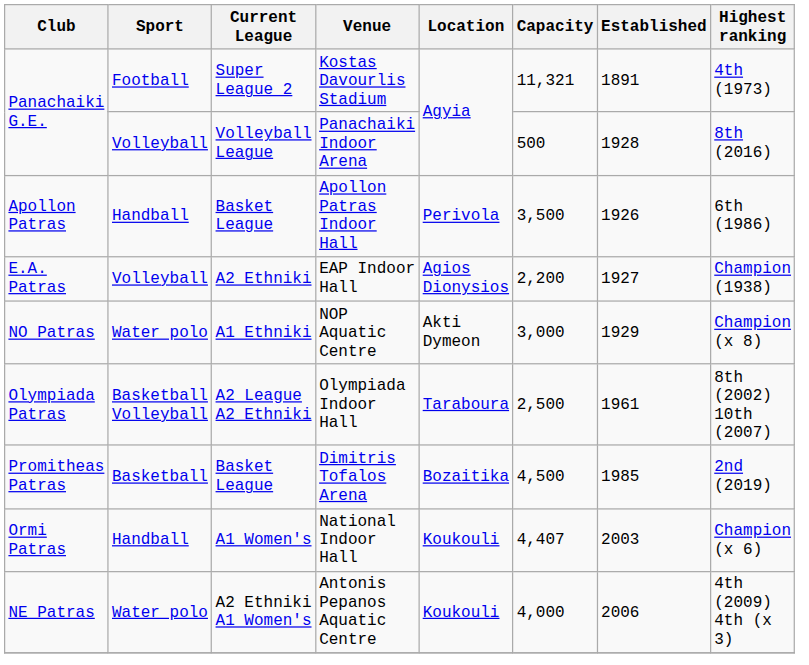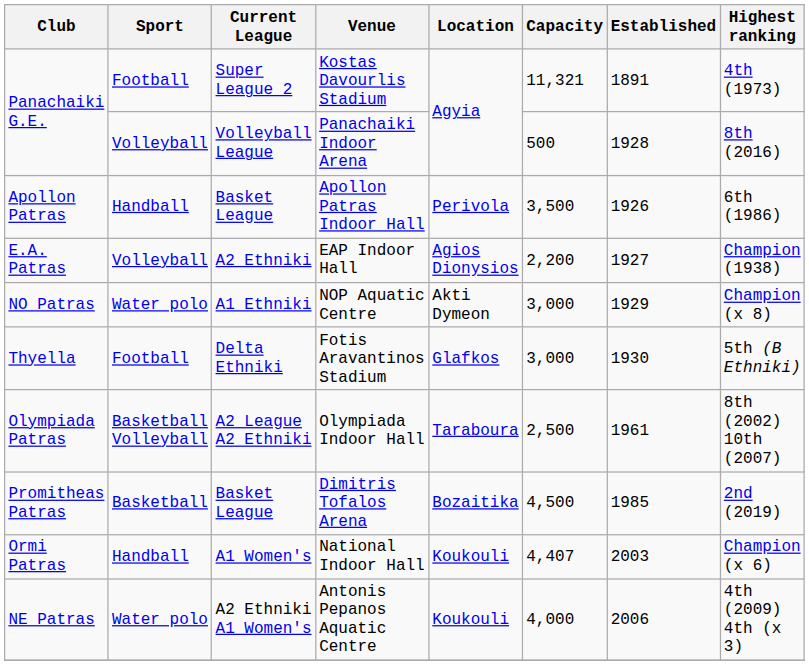 <table class="wikitable">
 <tr>
 <th width=170>Club</th>
 <th>Sport</th>
 <th>Current League</th>
 <th>Venue</th>
 <th>Location</th>
 <th>Capacity</th>
 <th>Established</th>
 <th>Highest ranking</th>
 </tr>
 <tr>
 <td rowspan=2><a href='#'>Panachaiki G.E.</a></td>
 <td><a href='#'>Football</a></td>
 <td><a href='#'>Super League 2</a></td>
 <td><a href='#'>Kostas Davourlis Stadium</a></td>
 <td rowspan=2><a href='#'>Agyia</a></td>
 <td>11,321</td>
 <td>1891</td>
 <td><a href='#'>4th</a> (1973)</td>
 </tr>
 <tr>
 <td><a href='#'>Volleyball</a></td>
 <td><a href='#'>Volleyball League</a></td>
 <td><a href='#'>Panachaiki Indoor Arena</a></td>
 <td>500</td>
 <td>1928</td>
 <td><a href='#'>8th</a> (2016)</td>
 </tr>
 <tr>
 <td><a href='#'>Apollon Patras</a></td>
 <td><a href='#'>Handball</a></td>
 <td><a href='#'>Basket League</a></td>
 <td><a href='#'>Apollon Patras Indoor Hall</a></td>
 <td><a href='#'>Perivola</a></td>
 <td>3,500</td>
 <td>1926</td>
 <td>6th (1986)</td>
 </tr>
 <tr>
 <td><a href='#'>E.A. Patras</a></td>
 <td><a href='#'>Volleyball</a></td>
 <td><a href='#'>A2 Ethniki</a></td>
 <td>EAP Indoor Hall</td>
 <td><a href='#'>Agios Dionysios</a></td>
 <td>2,200</td>
 <td>1927</td>
 <td><a href='#'>Champion</a> (1938)</td>
 </tr>
 <tr>
 <td><a href='#'>NO Patras</a></td>
 <td><a href='#'>Water polo</a></td>
 <td><a href='#'>A1 Ethniki</a></td>
 <td>NOP Aquatic Centre</td>
 <td>Akti Dymeon</td>
 <td>3,000</td>
 <td>1929</td>
 <td><a href='#'>Champion</a> (x 8)</td>
 </tr>
 <tr>
+<td><a href='#'>Thyella</a></td>
+<td><a href='#'>Football</a></td>
+<td><a href='#'>Delta Ethniki</a></td>
+<td>Fotis Aravantinos Stadium</td>
+<td><a href='#'>Glafkos</a></td>
+<td>3,000</td>
+<td>1930</td>
+<td>5th <em>(B Ethniki)</em></td>
+</tr>
+<tr>
 <td><a href='#'>Olympiada Patras</a></td>
 <td><a href='#'>Basketball</a><br><a href='#'>Volleyball</a></td>
 <td><a href='#'>A2 League</a> <br> <a href='#'>A2 Ethniki</a></td>
 <td>Olympiada Indoor Hall</td>
 <td><a href='#'>Taraboura</a></td>
 <td>2,500</td>
 <td>1961</td>
 <td>8th (2002) <br> 10th (2007)</td>
 </tr>
 <tr>
 <td><a href='#'>Promitheas Patras</a></td>
 <td><a href='#'>Basketball</a></td>
 <td><a href='#'>Basket League</a></td>
 <td><a href='#'>Dimitris Tofalos Arena</a></td>
 <td><a href='#'>Bozaitika</a></td>
 <td>4,500</td>
 <td>1985</td>
 <td><a href='#'>2nd</a> (2019)</td>
 </tr>
 <tr>
 <td><a href='#'>Ormi Patras</a></td>
 <td><a href='#'>Handball</a></td>
 <td><a href='#'>A1 Women's</a></td>
 <td>National Indoor Hall</td>
 <td><a href='#'>Koukouli</a></td>
 <td>4,407</td>
 <td>2003</td>
 <td><a href='#'>Champion</a> (x 6)</td>
 </tr>
 <tr>
 <td><a href='#'>NE Patras</a></td>
 <td><a href='#'>Water polo</a></td>
 <td>A2 Ethniki <br> <a href='#'>A1 Women's</a></td>
 <td>Antonis Pepanos Aquatic Centre</td>
 <td><a href='#'>Koukouli</a></td>
 <td>4,000</td>
 <td>2006</td>
 <td>4th (2009) <br> 4th (x 3)</td>
 </tr>
 <tr>
 </tr>
 </table>
